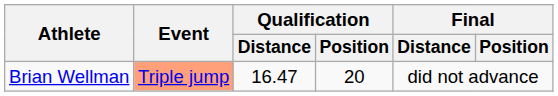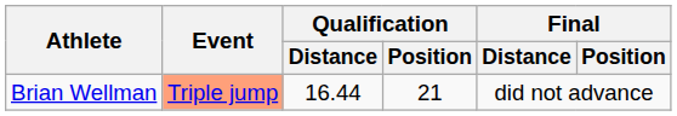 <table class=wikitable style="font-size:90%">
 <tr>
 <th rowspan="2">Athlete</th>
 <th rowspan="2">Event</th>
 <th colspan="2">Qualification</th>
 <th colspan="2">Final</th>
 </tr>
 <tr style="font-size:95%">
 <th>Distance</th>
 <th>Position</th>
 <th>Distance</th>
 <th>Position</th>
 </tr>
 <tr align=center>
 <td align=left><a href='#'>Brian Wellman</a></td>
 <td align=left style="background: lightsalmon;"><a href='#'>Triple jump</a></td>
-<td>16.47</td>
-<td>20</td>
+<td>16.44</td>
+<td>21</td>
 <td colspan=2>did not advance</td>
 </tr>
 </table>
